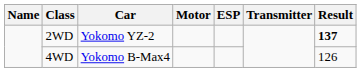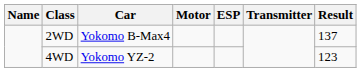 <table class="wikitable" style="font-size: 85%;">
 <tr>
 <th>Name</th>
 <th>Class</th>
 <th>Car</th>
 <th>Motor</th>
 <th>ESP</th>
 <th>Transmitter</th>
 <th>Result</th>
 </tr>
 <tr>
 <td rowspan=2> </td>
 <td>2WD</td>
+<td><a href='#'>Yokomo</a> B-Max4</td>
+<td></td>
+<td></td>
+<td rowspan=2></td>
+<td>137</td>
+</tr>
+<tr>
+<td>4WD</td>
 <td><a href='#'>Yokomo</a> YZ-2</td>
 <td></td>
 <td></td>
-<td rowspan=2></td>
-<td><strong>137</strong></td>
-</tr>
-<tr>
-<td>4WD</td>
-<td><a href='#'>Yokomo</a> B-Max4</td>
-<td></td>
-<td></td>
-<td>126</td>
+<td>123</td>
 </tr>
 </table>
